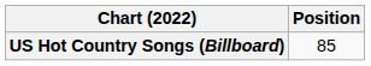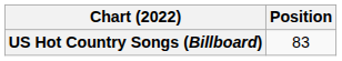 <table class="wikitable sortable plainrowheaders" style="text-align:center">
 <tr>
 <th scope="col">Chart (2022)</th>
 <th scope="col">Position</th>
 </tr>
 <tr>
 <th scope="row">US Hot Country Songs (<em>Billboard</em>)</th>
-<td>85</td>
+<td>83</td>
 </tr>
 </table>
